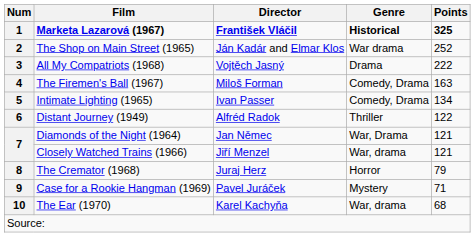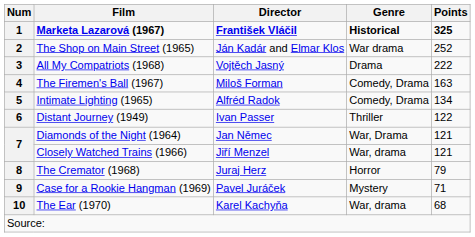 <table class="wikitable">
 <tr>
 <th>Num</th>
 <th>Film</th>
 <th>Director</th>
 <th>Genre</th>
 <th>Points</th>
 </tr>
 <tr>
 <th><strong>1</strong></th>
 <td><strong><a href='#'>Marketa Lazarová</a> (1967)</strong></td>
 <td><strong><a href='#'>František Vláčil</a></strong></td>
 <td><strong>Historical</strong></td>
 <td><strong>325</strong></td>
 </tr>
 <tr>
 <th>2</th>
 <td><a href='#'>The Shop on Main Street</a> (1965)</td>
 <td><a href='#'>Ján Kadár</a> and <a href='#'>Elmar Klos</a></td>
 <td>War drama</td>
 <td>252</td>
 </tr>
 <tr>
 <th>3</th>
 <td><a href='#'>All My Compatriots</a> (1968)</td>
 <td><a href='#'>Vojtěch Jasný</a></td>
 <td>Drama</td>
 <td>222</td>
 </tr>
 <tr>
 <th>4</th>
 <td><a href='#'>The Firemen's Ball</a> (1967)</td>
 <td><a href='#'>Miloš Forman</a></td>
 <td>Comedy, Drama</td>
 <td>163</td>
 </tr>
 <tr>
 <th>5</th>
 <td><a href='#'>Intimate Lighting</a> (1965)</td>
-<td><a href='#'>Ivan Passer</a></td>
+<td><a href='#'>Alfréd Radok</a></td>
 <td>Comedy, Drama</td>
 <td>134</td>
 </tr>
 <tr>
 <th>6</th>
 <td><a href='#'>Distant Journey</a> (1949)</td>
-<td><a href='#'>Alfréd Radok</a></td>
+<td><a href='#'>Ivan Passer</a></td>
 <td>Thriller</td>
 <td>122</td>
 </tr>
 <tr>
 <th rowspan="2">7</th>
 <td><a href='#'>Diamonds of the Night</a> (1964)</td>
 <td><a href='#'>Jan Němec</a></td>
 <td>War, Drama</td>
 <td>121</td>
 </tr>
 <tr>
 <td><a href='#'>Closely Watched Trains</a> (1966)</td>
 <td><a href='#'>Jiří Menzel</a></td>
 <td>War, drama</td>
 <td>121</td>
 </tr>
 <tr>
 <th>8</th>
 <td><a href='#'>The Cremator</a> (1968)</td>
 <td><a href='#'>Juraj Herz</a></td>
 <td>Horror</td>
 <td>79</td>
 </tr>
 <tr>
 <th>9</th>
 <td><a href='#'>Case for a Rookie Hangman</a> (1969)</td>
 <td><a href='#'>Pavel Juráček</a></td>
 <td>Mystery</td>
 <td>71</td>
 </tr>
 <tr>
 <th>10</th>
 <td><a href='#'>The Ear</a> (1970)</td>
 <td><a href='#'>Karel Kachyňa</a></td>
 <td>War, drama</td>
 <td>68</td>
 </tr>
 <tr>
 <td colspan="5">Source:</td>
 </tr>
 </table>
